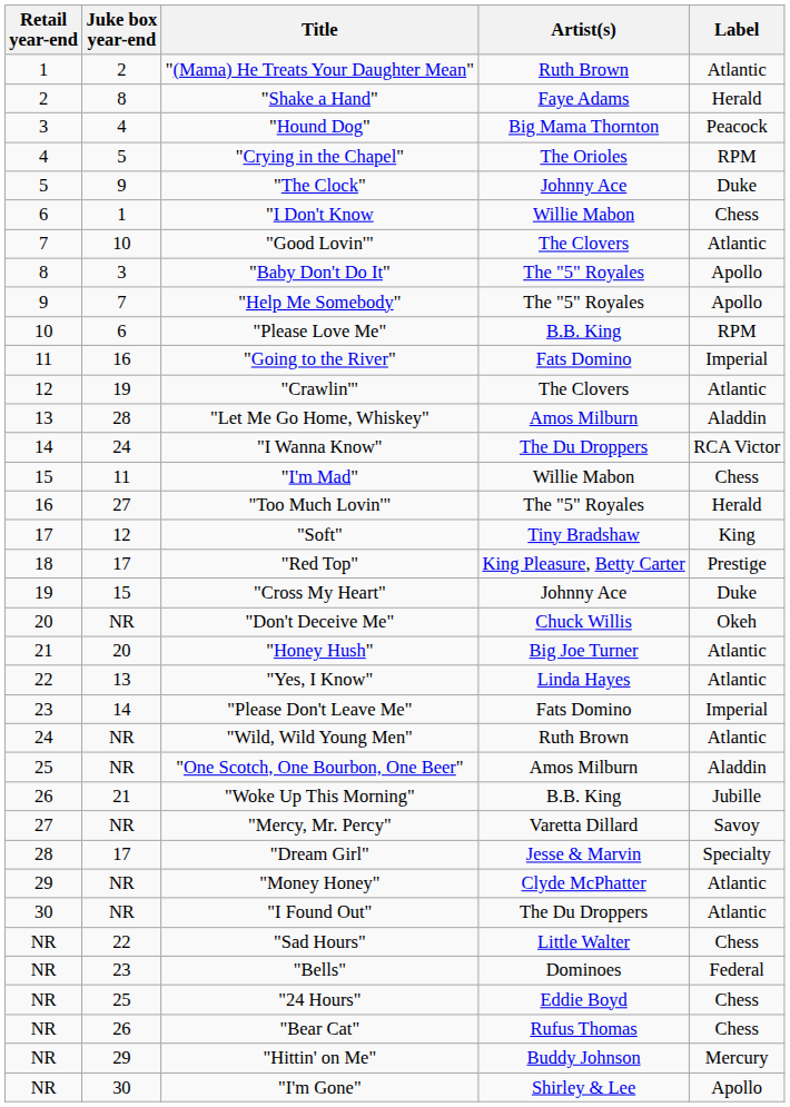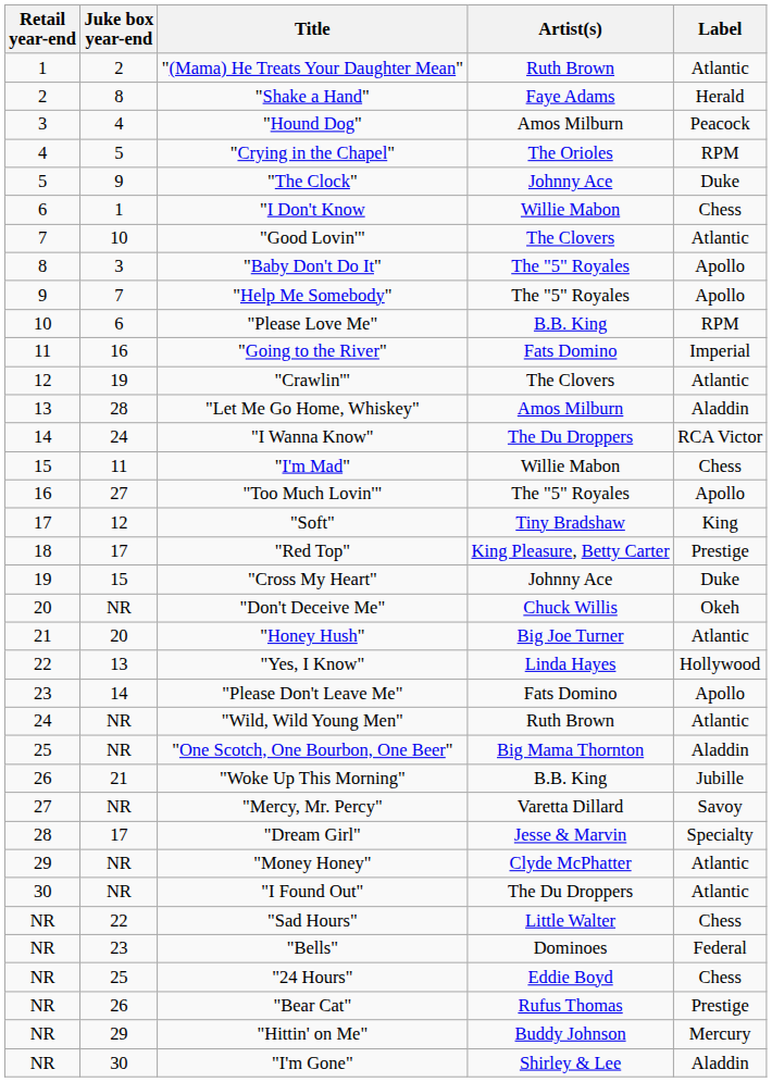 <table class="wikitable sortable" style="text-align: center">
 <tr>
 <th scope="col">Retail<br>year-end</th>
 <th scope="col">Juke box<br>year-end</th>
 <th scope="col">Title</th>
 <th scope="col">Artist(s)</th>
 <th scope="col">Label</th>
 </tr>
 <tr>
 <td>1</td>
 <td>2</td>
 <td>"<a href='#'>(Mama) He Treats Your Daughter Mean</a>"</td>
 <td><a href='#'>Ruth Brown</a></td>
 <td>Atlantic</td>
 </tr>
 <tr>
 <td>2</td>
 <td>8</td>
 <td>"<a href='#'>Shake a Hand</a>"</td>
 <td><a href='#'>Faye Adams</a></td>
 <td>Herald</td>
 </tr>
 <tr>
 <td>3</td>
 <td>4</td>
 <td>"<a href='#'>Hound Dog</a>"</td>
-<td><a href='#'>Big Mama Thornton</a></td>
+<td>Amos Milburn</td>
 <td>Peacock</td>
 </tr>
 <tr>
 <td>4</td>
 <td>5</td>
 <td>"<a href='#'>Crying in the Chapel</a>"</td>
 <td><a href='#'>The Orioles</a></td>
 <td>RPM</td>
 </tr>
 <tr>
 <td>5</td>
 <td>9</td>
 <td>"<a href='#'>The Clock</a>"</td>
 <td><a href='#'>Johnny Ace</a></td>
 <td>Duke</td>
 </tr>
 <tr>
 <td>6</td>
 <td>1</td>
 <td>"<a href='#'>I Don't Know</a></td>
 <td><a href='#'>Willie Mabon</a></td>
 <td>Chess</td>
 </tr>
 <tr>
 <td>7</td>
 <td>10</td>
 <td>"Good Lovin'"</td>
 <td><a href='#'>The Clovers</a></td>
 <td>Atlantic</td>
 </tr>
 <tr>
 <td>8</td>
 <td>3</td>
 <td>"<a href='#'>Baby Don't Do It</a>"</td>
 <td><a href='#'>The "5" Royales</a></td>
 <td>Apollo</td>
 </tr>
 <tr>
 <td>9</td>
 <td>7</td>
 <td>"<a href='#'>Help Me Somebody</a>"</td>
 <td>The "5" Royales</td>
 <td>Apollo</td>
 </tr>
 <tr>
 <td>10</td>
 <td>6</td>
 <td>"Please Love Me"</td>
 <td><a href='#'>B.B. King</a></td>
 <td>RPM</td>
 </tr>
 <tr>
 <td>11</td>
 <td>16</td>
 <td>"<a href='#'>Going to the River</a>"</td>
 <td><a href='#'>Fats Domino</a></td>
 <td>Imperial</td>
 </tr>
 <tr>
 <td>12</td>
 <td>19</td>
 <td>"Crawlin'"</td>
 <td>The Clovers</td>
 <td>Atlantic</td>
 </tr>
 <tr>
 <td>13</td>
 <td>28</td>
 <td>"Let Me Go Home, Whiskey"</td>
 <td><a href='#'>Amos Milburn</a></td>
 <td>Aladdin</td>
 </tr>
 <tr>
 <td>14</td>
 <td>24</td>
 <td>"I Wanna Know"</td>
 <td><a href='#'>The Du Droppers</a></td>
 <td>RCA Victor</td>
 </tr>
 <tr>
 <td>15</td>
 <td>11</td>
 <td>"<a href='#'>I'm Mad</a>"</td>
 <td>Willie Mabon</td>
 <td>Chess</td>
 </tr>
 <tr>
 <td>16</td>
 <td>27</td>
 <td>"Too Much Lovin'"</td>
 <td>The "5" Royales</td>
-<td>Herald</td>
+<td>Apollo</td>
 </tr>
 <tr>
 <td>17</td>
 <td>12</td>
 <td>"Soft"</td>
 <td><a href='#'>Tiny Bradshaw</a></td>
 <td>King</td>
 </tr>
 <tr>
 <td>18</td>
 <td>17</td>
 <td>"Red Top"</td>
 <td><a href='#'>King Pleasure</a>, <a href='#'>Betty Carter</a></td>
 <td>Prestige</td>
 </tr>
 <tr>
 <td>19</td>
 <td>15</td>
 <td>"Cross My Heart"</td>
 <td>Johnny Ace</td>
 <td>Duke</td>
 </tr>
 <tr>
 <td>20</td>
 <td>NR</td>
 <td>"Don't Deceive Me"</td>
 <td><a href='#'>Chuck Willis</a></td>
 <td>Okeh</td>
 </tr>
 <tr>
 <td>21</td>
 <td>20</td>
 <td>"<a href='#'>Honey Hush</a>"</td>
 <td><a href='#'>Big Joe Turner</a></td>
 <td>Atlantic</td>
 </tr>
 <tr>
 <td>22</td>
 <td>13</td>
 <td>"Yes, I Know"</td>
 <td><a href='#'>Linda Hayes</a></td>
-<td>Atlantic</td>
+<td>Hollywood</td>
 </tr>
 <tr>
 <td>23</td>
 <td>14</td>
 <td>"Please Don't Leave Me"</td>
 <td>Fats Domino</td>
-<td>Imperial</td>
+<td>Apollo</td>
 </tr>
 <tr>
 <td>24</td>
 <td>NR</td>
 <td>"Wild, Wild Young Men"</td>
 <td>Ruth Brown</td>
 <td>Atlantic</td>
 </tr>
 <tr>
 <td>25</td>
 <td>NR</td>
 <td>"<a href='#'>One Scotch, One Bourbon, One Beer</a>"</td>
-<td>Amos Milburn</td>
+<td><a href='#'>Big Mama Thornton</a></td>
 <td>Aladdin</td>
 </tr>
 <tr>
 <td>26</td>
 <td>21</td>
 <td>"Woke Up This Morning"</td>
 <td>B.B. King</td>
 <td>Jubille</td>
 </tr>
 <tr>
 <td>27</td>
 <td>NR</td>
 <td>"Mercy, Mr. Percy"</td>
 <td>Varetta Dillard</td>
 <td>Savoy</td>
 </tr>
 <tr>
 <td>28</td>
 <td>17</td>
 <td>"Dream Girl"</td>
 <td><a href='#'>Jesse & Marvin</a></td>
 <td>Specialty</td>
 </tr>
 <tr>
 <td>29</td>
 <td>NR</td>
 <td>"Money Honey"</td>
 <td><a href='#'>Clyde McPhatter</a></td>
 <td>Atlantic</td>
 </tr>
 <tr>
 <td>30</td>
 <td>NR</td>
 <td>"I Found Out"</td>
 <td>The Du Droppers</td>
 <td>Atlantic</td>
 </tr>
 <tr>
 <td>NR</td>
 <td>22</td>
 <td>"Sad Hours"</td>
 <td><a href='#'>Little Walter</a></td>
 <td>Chess</td>
 </tr>
 <tr>
 <td>NR</td>
 <td>23</td>
 <td>"Bells"</td>
 <td>Dominoes</td>
 <td>Federal</td>
 </tr>
 <tr>
 <td>NR</td>
 <td>25</td>
 <td>"24 Hours"</td>
 <td><a href='#'>Eddie Boyd</a></td>
 <td>Chess</td>
 </tr>
 <tr>
 <td>NR</td>
 <td>26</td>
 <td>"Bear Cat"</td>
 <td><a href='#'>Rufus Thomas</a></td>
-<td>Chess</td>
+<td>Prestige</td>
 </tr>
 <tr>
 <td>NR</td>
 <td>29</td>
 <td>"Hittin' on Me"</td>
 <td><a href='#'>Buddy Johnson</a></td>
 <td>Mercury</td>
 </tr>
 <tr>
 <td>NR</td>
 <td>30</td>
 <td>"I'm Gone"</td>
 <td><a href='#'>Shirley & Lee</a></td>
-<td>Apollo</td>
+<td>Aladdin</td>
 </tr>
 </table>
